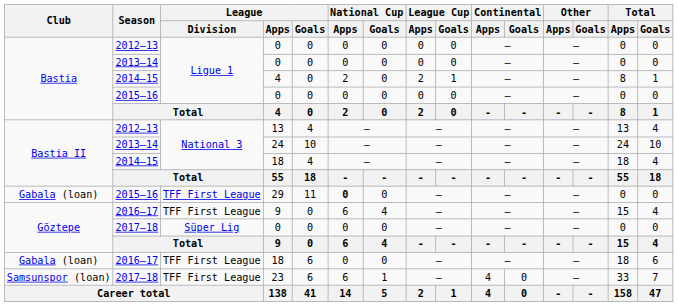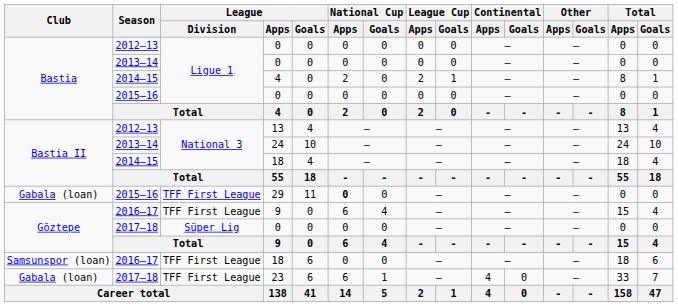 <table class="wikitable" style="text-align: center;">
 <tr>
 <th rowspan="2">Club</th>
 <th rowspan="2">Season</th>
 <th colspan="3">League</th>
 <th colspan="2">National Cup</th>
 <th colspan="2">League Cup</th>
 <th colspan="2">Continental</th>
 <th colspan="2">Other</th>
 <th colspan="2">Total</th>
 </tr>
 <tr>
 <th>Division</th>
 <th>Apps</th>
 <th>Goals</th>
 <th>Apps</th>
 <th>Goals</th>
 <th>Apps</th>
 <th>Goals</th>
 <th>Apps</th>
 <th>Goals</th>
 <th>Apps</th>
 <th>Goals</th>
 <th>Apps</th>
 <th>Goals</th>
 </tr>
 <tr>
 <td rowspan="5"><a href='#'>Bastia</a></td>
 <td><a href='#'>2012–13</a></td>
 <td rowspan="4"><a href='#'>Ligue 1</a></td>
 <td>0</td>
 <td>0</td>
 <td>0</td>
 <td>0</td>
 <td>0</td>
 <td>0</td>
 <td colspan="2">–</td>
 <td colspan="2">–</td>
 <td>0</td>
 <td>0</td>
 </tr>
 <tr>
 <td><a href='#'>2013–14</a></td>
 <td>0</td>
 <td>0</td>
 <td>0</td>
 <td>0</td>
 <td>0</td>
 <td>0</td>
 <td colspan="2">–</td>
 <td colspan="2">–</td>
 <td>0</td>
 <td>0</td>
 </tr>
 <tr>
 <td><a href='#'>2014–15</a></td>
 <td>4</td>
 <td>0</td>
 <td>2</td>
 <td>0</td>
 <td>2</td>
 <td>1</td>
 <td colspan="2">–</td>
 <td colspan="2">–</td>
 <td>8</td>
 <td>1</td>
 </tr>
 <tr>
 <td><a href='#'>2015–16</a></td>
 <td>0</td>
 <td>0</td>
 <td>0</td>
 <td>0</td>
 <td>0</td>
 <td>0</td>
 <td colspan="2">–</td>
 <td colspan="2">–</td>
 <td>0</td>
 <td>0</td>
 </tr>
 <tr>
 <th colspan="2">Total</th>
 <th>4</th>
 <th>0</th>
 <th>2</th>
 <th>0</th>
 <th>2</th>
 <th>0</th>
 <th>-</th>
 <th>-</th>
 <th>-</th>
 <th>-</th>
 <th>8</th>
 <th>1</th>
 </tr>
 <tr>
 <td rowspan="4"><a href='#'>Bastia II</a></td>
 <td><a href='#'>2012–13</a></td>
 <td rowspan="3"><a href='#'>National 3</a></td>
 <td>13</td>
 <td>4</td>
 <td colspan="2">–</td>
 <td colspan="2">–</td>
 <td colspan="2">–</td>
 <td colspan="2">–</td>
 <td>13</td>
 <td>4</td>
 </tr>
 <tr>
 <td><a href='#'>2013–14</a></td>
 <td>24</td>
 <td>10</td>
 <td colspan="2">–</td>
 <td colspan="2">–</td>
 <td colspan="2">–</td>
 <td colspan="2">–</td>
 <td>24</td>
 <td>10</td>
 </tr>
 <tr>
 <td><a href='#'>2014–15</a></td>
 <td>18</td>
 <td>4</td>
 <td colspan="2">–</td>
 <td colspan="2">–</td>
 <td colspan="2">–</td>
 <td colspan="2">–</td>
 <td>18</td>
 <td>4</td>
 </tr>
 <tr>
 <th colspan="2">Total</th>
 <th>55</th>
 <th>18</th>
 <th>-</th>
 <th>-</th>
 <th>-</th>
 <th>-</th>
 <th>-</th>
 <th>-</th>
 <th>-</th>
 <th>-</th>
 <th>55</th>
 <th>18</th>
 </tr>
 <tr>
 <td><a href='#'>Gabala</a> (loan)</td>
 <td><a href='#'>2015–16</a></td>
 <td><a href='#'>TFF First League</a></td>
 <td>29</td>
 <td>11</td>
 <td><strong>0</strong></td>
 <td>0</td>
 <td colspan="2">–</td>
 <td colspan="2">–</td>
 <td colspan="2">–</td>
 <td>0</td>
 <td>0</td>
 </tr>
 <tr>
 <td rowspan="3"><a href='#'>Göztepe</a></td>
 <td><a href='#'>2016–17</a></td>
 <td>TFF First League</td>
 <td>9</td>
 <td>0</td>
 <td>6</td>
 <td>4</td>
 <td colspan="2">–</td>
 <td colspan="2">–</td>
 <td colspan="2">–</td>
 <td>15</td>
 <td>4</td>
 </tr>
 <tr>
 <td><a href='#'>2017–18</a></td>
 <td><a href='#'>Süper Lig</a></td>
 <td>0</td>
 <td>0</td>
 <td>0</td>
 <td>0</td>
 <td colspan="2">–</td>
 <td colspan="2">–</td>
 <td colspan="2">–</td>
 <td>0</td>
 <td>0</td>
 </tr>
 <tr>
 <th colspan="2">Total</th>
 <th>9</th>
 <th>0</th>
 <th>6</th>
 <th>4</th>
 <th>-</th>
 <th>-</th>
 <th>-</th>
 <th>-</th>
 <th>-</th>
 <th>-</th>
 <th>15</th>
 <th>4</th>
 </tr>
 <tr>
-<td><a href='#'>Gabala</a> (loan)</td>
+<td><a href='#'>Samsunspor</a> (loan)</td>
 <td><a href='#'>2016–17</a></td>
 <td>TFF First League</td>
 <td>18</td>
 <td>6</td>
 <td>0</td>
 <td>0</td>
 <td colspan="2">–</td>
 <td colspan="2">–</td>
 <td colspan="2">–</td>
 <td>18</td>
 <td>6</td>
 </tr>
 <tr>
-<td><a href='#'>Samsunspor</a> (loan)</td>
+<td><a href='#'>Gabala</a> (loan)</td>
 <td><a href='#'>2017–18</a></td>
 <td>TFF First League</td>
 <td>23</td>
 <td>6</td>
 <td>6</td>
 <td>1</td>
 <td colspan="2">–</td>
 <td>4</td>
 <td>0</td>
 <td colspan="2">–</td>
 <td>33</td>
 <td>7</td>
 </tr>
 <tr>
 <th colspan="3">Career total</th>
 <th>138</th>
 <th>41</th>
 <th>14</th>
 <th>5</th>
 <th>2</th>
 <th>1</th>
 <th>4</th>
 <th>0</th>
 <th>-</th>
 <th>-</th>
 <th>158</th>
 <th>47</th>
 </tr>
 </table>
